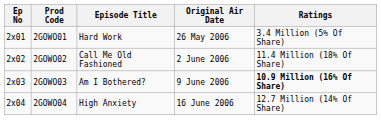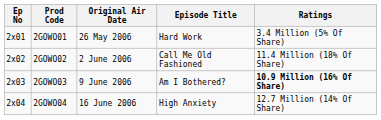 <table class="wikitable">
 <tr>
 <th align=center>Ep No</th>
 <th align=center>Prod Code</th>
+<th align=center>Original Air Date</th>
 <th align=center>Episode Title</th>
-<th align=center>Original Air Date</th>
 <th align=center>Ratings</th>
 </tr>
 <tr>
 <td>2x01</td>
 <td>2GOWO01</td>
+<td>26 May 2006</td>
 <td>Hard Work</td>
-<td>26 May 2006</td>
 <td>3.4 Million (5% Of Share)</td>
 </tr>
 <tr>
 <td>2x02</td>
 <td>2GOWO02</td>
+<td>2 June 2006</td>
 <td>Call Me Old Fashioned</td>
-<td>2 June 2006</td>
 <td>11.4 Million (18% Of Share)</td>
 </tr>
 <tr>
 <td>2x03</td>
 <td>2GOWO03</td>
+<td>9 June 2006</td>
 <td>Am I Bothered?</td>
-<td>9 June 2006</td>
 <td><strong>10.9 Million (16% Of Share)</strong></td>
 </tr>
 <tr>
 <td>2x04</td>
 <td>2GOWO04</td>
+<td>16 June 2006</td>
 <td>High Anxiety</td>
-<td>16 June 2006</td>
 <td>12.7 Million (14% Of Share)</td>
 </tr>
 </table>
